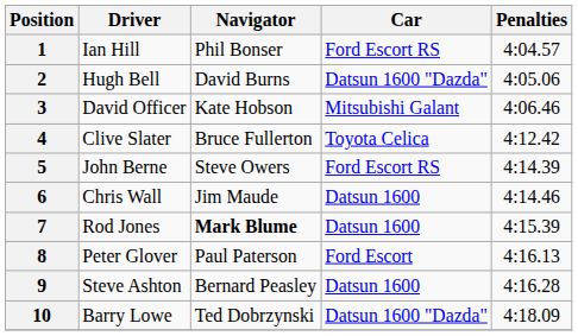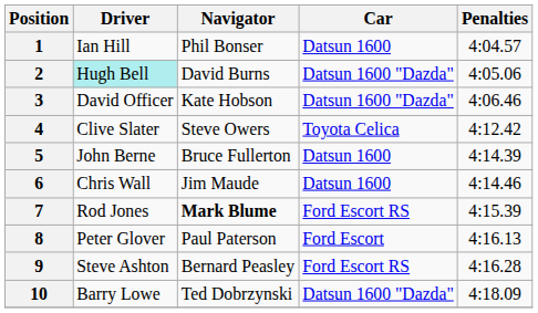 <table class="wikitable" border="1">
 <tr>
 <th>Position</th>
 <th>Driver</th>
 <th>Navigator</th>
 <th>Car</th>
 <th>Penalties</th>
 </tr>
 <tr>
 <th>1</th>
 <td>Ian Hill</td>
 <td>Phil Bonser</td>
-<td><a href='#'>Ford Escort RS</a></td>
+<td><a href='#'>Datsun 1600</a></td>
 <td align="center">4:04.57</td>
 </tr>
 <tr>
 <th>2</th>
-<td>Hugh Bell</td>
+<td style="background: paleturquoise;">Hugh Bell</td>
 <td>David Burns</td>
 <td><a href='#'>Datsun 1600 "Dazda"</a></td>
 <td align="center">4:05.06</td>
 </tr>
 <tr>
 <th>3</th>
 <td>David Officer</td>
 <td>Kate Hobson</td>
-<td><a href='#'>Mitsubishi Galant</a></td>
+<td><a href='#'>Datsun 1600 "Dazda"</a></td>
 <td align="center">4:06.46</td>
 </tr>
 <tr>
 <th>4</th>
 <td>Clive Slater</td>
-<td>Bruce Fullerton</td>
+<td>Steve Owers</td>
 <td><a href='#'>Toyota Celica</a></td>
 <td align="center">4:12.42</td>
 </tr>
 <tr>
 <th>5</th>
 <td>John Berne</td>
-<td>Steve Owers</td>
-<td><a href='#'>Ford Escort RS</a></td>
+<td>Bruce Fullerton</td>
+<td><a href='#'>Datsun 1600</a></td>
 <td align="center">4:14.39</td>
 </tr>
 <tr>
 <th>6</th>
 <td>Chris Wall</td>
 <td>Jim Maude</td>
 <td><a href='#'>Datsun 1600</a></td>
 <td align="center">4:14.46</td>
 </tr>
 <tr>
 <th>7</th>
 <td>Rod Jones</td>
 <td><strong>Mark Blume</strong></td>
-<td><a href='#'>Datsun 1600</a></td>
+<td><a href='#'>Ford Escort RS</a></td>
 <td align="center">4:15.39</td>
 </tr>
 <tr>
 <th>8</th>
 <td>Peter Glover</td>
 <td>Paul Paterson</td>
 <td><a href='#'>Ford Escort</a></td>
 <td align="center">4:16.13</td>
 </tr>
 <tr>
 <th>9</th>
 <td>Steve Ashton</td>
 <td>Bernard Peasley</td>
-<td><a href='#'>Datsun 1600</a></td>
+<td><a href='#'>Ford Escort RS</a></td>
 <td align="center">4:16.28</td>
 </tr>
 <tr>
 <th>10</th>
 <td>Barry Lowe</td>
 <td>Ted Dobrzynski</td>
 <td><a href='#'>Datsun 1600 "Dazda"</a></td>
 <td align="center">4:18.09</td>
 </tr>
 <tr>
 </tr>
 </table>
